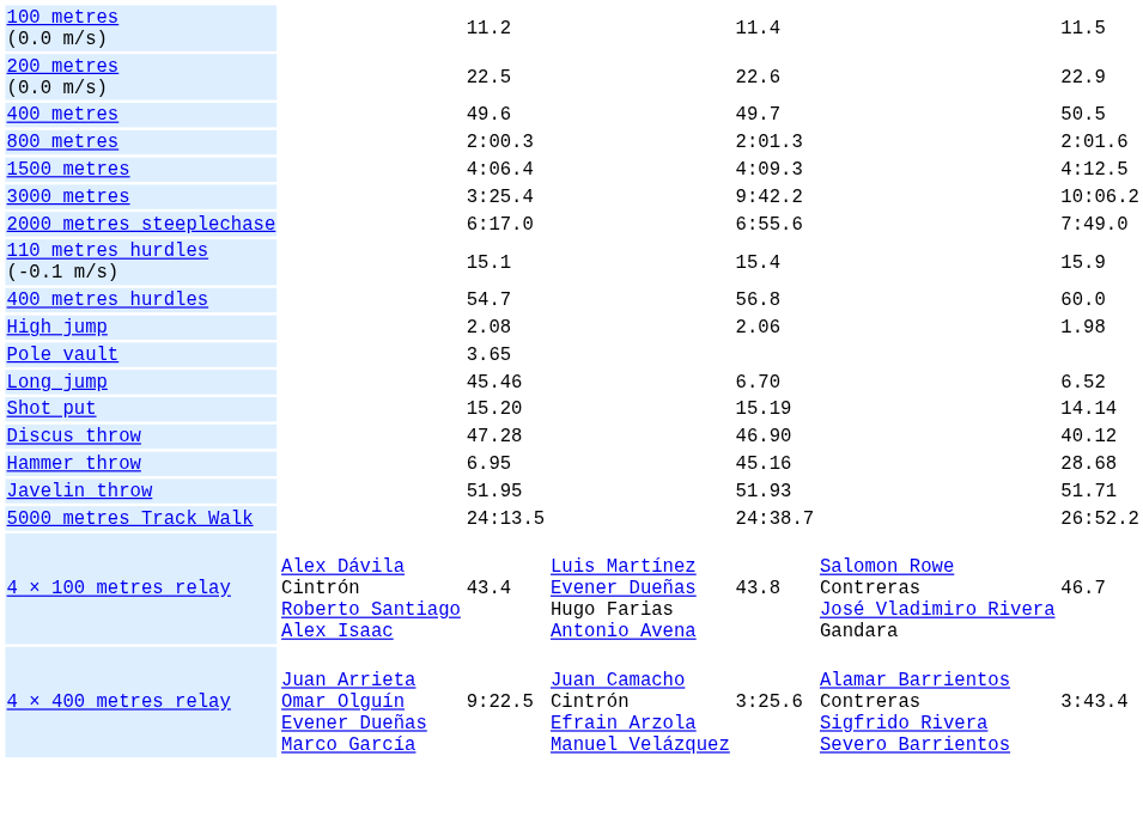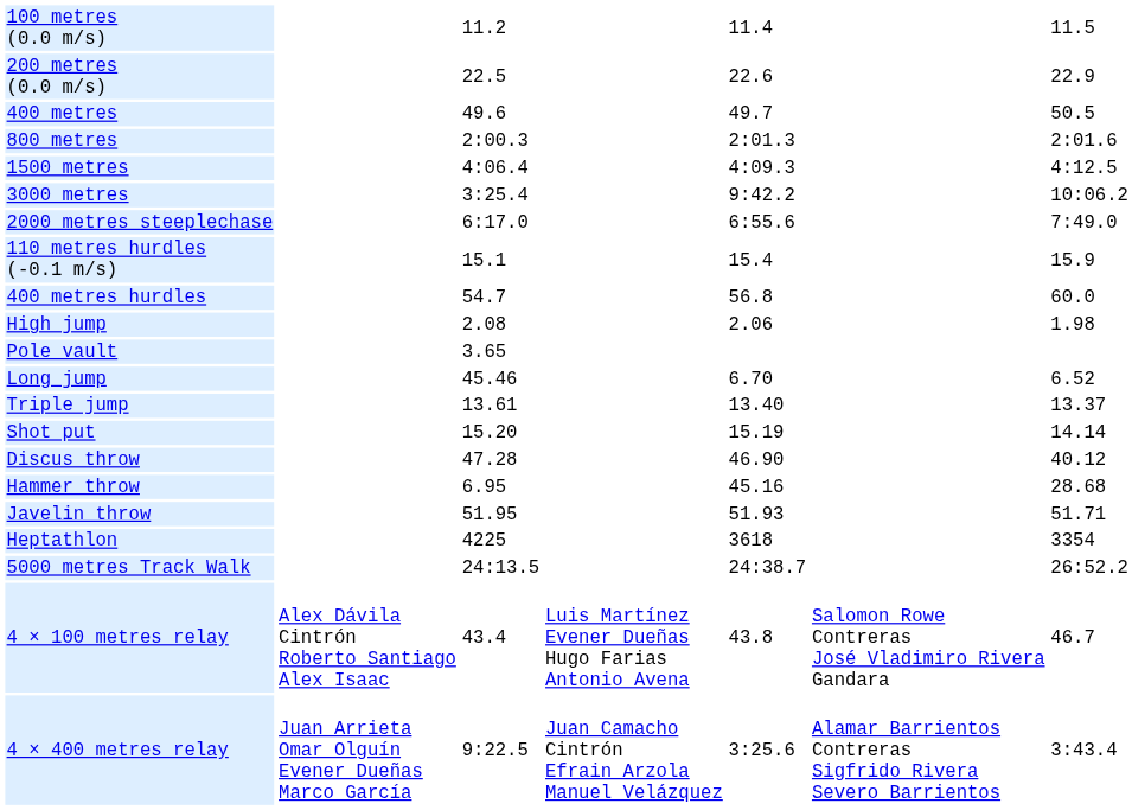 <table>
 <tr>
 <td bgcolor = DDEEFF><a href='#'>100 metres</a> <br> (0.0 m/s)</td>
 <td></td>
 <td>11.2</td>
 <td></td>
 <td>11.4</td>
 <td></td>
 <td>11.5</td>
 </tr>
 <tr>
 <td bgcolor = DDEEFF><a href='#'>200 metres</a> <br> (0.0 m/s)</td>
 <td></td>
 <td>22.5</td>
 <td></td>
 <td>22.6</td>
 <td></td>
 <td>22.9</td>
 </tr>
 <tr>
 <td bgcolor = DDEEFF><a href='#'>400 metres</a></td>
 <td></td>
 <td>49.6</td>
 <td></td>
 <td>49.7</td>
 <td></td>
 <td>50.5</td>
 </tr>
 <tr>
 <td bgcolor = DDEEFF><a href='#'>800 metres</a></td>
 <td></td>
 <td>2:00.3</td>
 <td></td>
 <td>2:01.3</td>
 <td></td>
 <td>2:01.6</td>
 </tr>
 <tr>
 <td bgcolor = DDEEFF><a href='#'>1500 metres</a></td>
 <td></td>
 <td>4:06.4</td>
 <td></td>
 <td>4:09.3</td>
 <td></td>
 <td>4:12.5</td>
 </tr>
 <tr>
 <td bgcolor = DDEEFF><a href='#'>3000 metres</a></td>
 <td></td>
 <td>3:25.4</td>
 <td></td>
 <td>9:42.2</td>
 <td></td>
 <td>10:06.2</td>
 </tr>
 <tr>
 <td bgcolor = DDEEFF><a href='#'>2000 metres steeplechase</a></td>
 <td></td>
 <td>6:17.0</td>
 <td></td>
 <td>6:55.6</td>
 <td></td>
 <td>7:49.0</td>
 </tr>
 <tr>
 <td bgcolor = DDEEFF><a href='#'>110 metres hurdles</a> <br> (-0.1 m/s)</td>
 <td></td>
 <td>15.1</td>
 <td></td>
 <td>15.4</td>
 <td></td>
 <td>15.9</td>
 </tr>
 <tr>
 <td bgcolor = DDEEFF><a href='#'>400 metres hurdles</a></td>
 <td></td>
 <td>54.7</td>
 <td></td>
 <td>56.8</td>
 <td></td>
 <td>60.0</td>
 </tr>
 <tr>
 <td bgcolor = DDEEFF><a href='#'>High jump</a></td>
 <td></td>
 <td>2.08</td>
 <td></td>
 <td>2.06</td>
 <td></td>
 <td>1.98</td>
 </tr>
 <tr>
 <td bgcolor = DDEEFF><a href='#'>Pole vault</a></td>
 <td></td>
 <td>3.65</td>
 <td></td>
 <td></td>
 <td></td>
 <td></td>
 </tr>
 <tr>
 <td bgcolor = DDEEFF><a href='#'>Long jump</a></td>
 <td></td>
 <td>45.46</td>
 <td></td>
 <td>6.70</td>
 <td></td>
 <td>6.52</td>
 </tr>
 <tr>
+<td bgcolor = DDEEFF><a href='#'>Triple jump</a></td>
+<td></td>
+<td>13.61</td>
+<td></td>
+<td>13.40</td>
+<td></td>
+<td>13.37</td>
+</tr>
+<tr>
 <td bgcolor = DDEEFF><a href='#'>Shot put</a></td>
 <td></td>
 <td>15.20</td>
 <td></td>
 <td>15.19</td>
 <td></td>
 <td>14.14</td>
 </tr>
 <tr>
 <td bgcolor = DDEEFF><a href='#'>Discus throw</a></td>
 <td></td>
 <td>47.28</td>
 <td></td>
 <td>46.90</td>
 <td></td>
 <td>40.12</td>
 </tr>
 <tr>
 <td bgcolor = DDEEFF><a href='#'>Hammer throw</a></td>
 <td></td>
 <td>6.95</td>
 <td></td>
 <td>45.16</td>
 <td></td>
 <td>28.68</td>
 </tr>
 <tr>
 <td bgcolor = DDEEFF><a href='#'>Javelin throw</a></td>
 <td></td>
 <td>51.95</td>
 <td></td>
 <td>51.93</td>
 <td></td>
 <td>51.71</td>
 </tr>
 <tr>
+<td bgcolor = DDEEFF><a href='#'>Heptathlon</a></td>
+<td></td>
+<td>4225</td>
+<td></td>
+<td>3618</td>
+<td></td>
+<td>3354</td>
+</tr>
+<tr>
 <td bgcolor = DDEEFF><a href='#'>5000 metres Track Walk</a></td>
 <td></td>
 <td>24:13.5</td>
 <td></td>
 <td>24:38.7</td>
 <td></td>
 <td>26:52.2</td>
 </tr>
 <tr>
 <td bgcolor = DDEEFF><a href='#'>4 × 100 metres relay</a></td>
 <td> <br> <a href='#'>Alex Dávila</a> <br> Cintrón <br> <a href='#'>Roberto Santiago</a> <br> <a href='#'>Alex Isaac</a></td>
 <td>43.4</td>
 <td> <br> <a href='#'>Luis Martínez</a> <br> <a href='#'>Evener Dueñas</a> <br> Hugo Farias <br> <a href='#'>Antonio Avena</a></td>
 <td>43.8</td>
 <td> <br> <a href='#'>Salomon Rowe</a> <br> Contreras <br> <a href='#'>José Vladimiro Rivera</a> <br> Gandara</td>
 <td>46.7</td>
 </tr>
 <tr>
 <td bgcolor = DDEEFF><a href='#'>4 × 400 metres relay</a></td>
 <td> <br> <a href='#'>Juan Arrieta</a> <br> <a href='#'>Omar Olguín</a> <br> <a href='#'>Evener Dueñas</a> <br> <a href='#'>Marco García</a></td>
 <td>9:22.5</td>
 <td> <br> <a href='#'>Juan Camacho</a> <br> Cintrón <br> <a href='#'>Efrain Arzola</a> <br> <a href='#'>Manuel Velázquez</a></td>
 <td>3:25.6</td>
 <td> <br> <a href='#'>Alamar Barrientos</a> <br> Contreras <br> <a href='#'>Sigfrido Rivera</a> <br> <a href='#'>Severo Barrientos</a></td>
 <td>3:43.4</td>
 </tr>
 </table>
